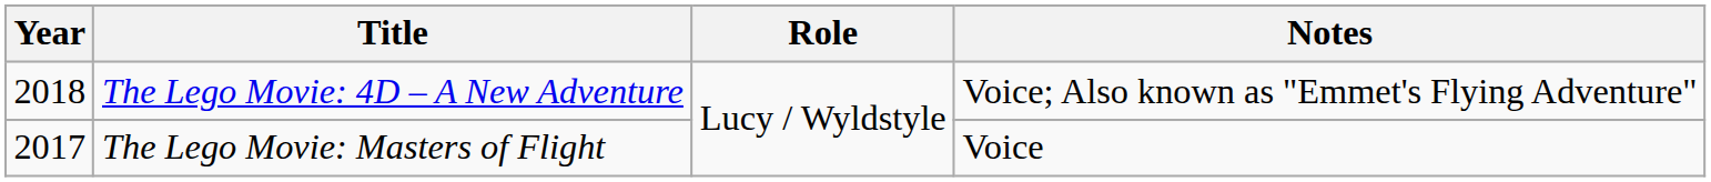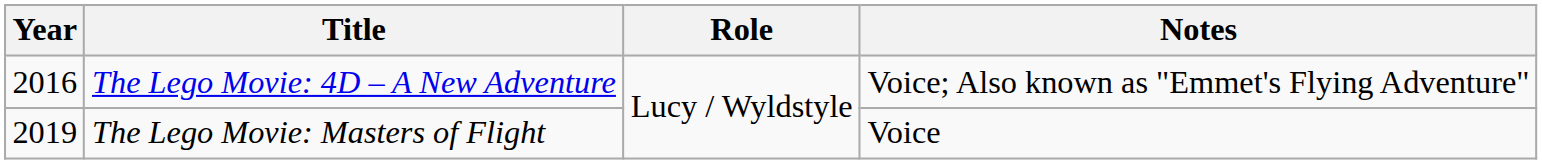 <table class="wikitable">
 <tr>
 <th>Year</th>
 <th>Title</th>
 <th>Role</th>
 <th>Notes</th>
 </tr>
 <tr>
-<td>2018</td>
+<td>2016</td>
 <td><em><a href='#'>The Lego Movie: 4D – A New Adventure</a></em></td>
 <td rowspan="2">Lucy / Wyldstyle</td>
 <td>Voice; Also known as "Emmet's Flying Adventure"</td>
 </tr>
 <tr>
-<td>2017</td>
+<td>2019</td>
 <td><em>The Lego Movie: Masters of Flight</em></td>
 <td>Voice</td>
 </tr>
 </table>
